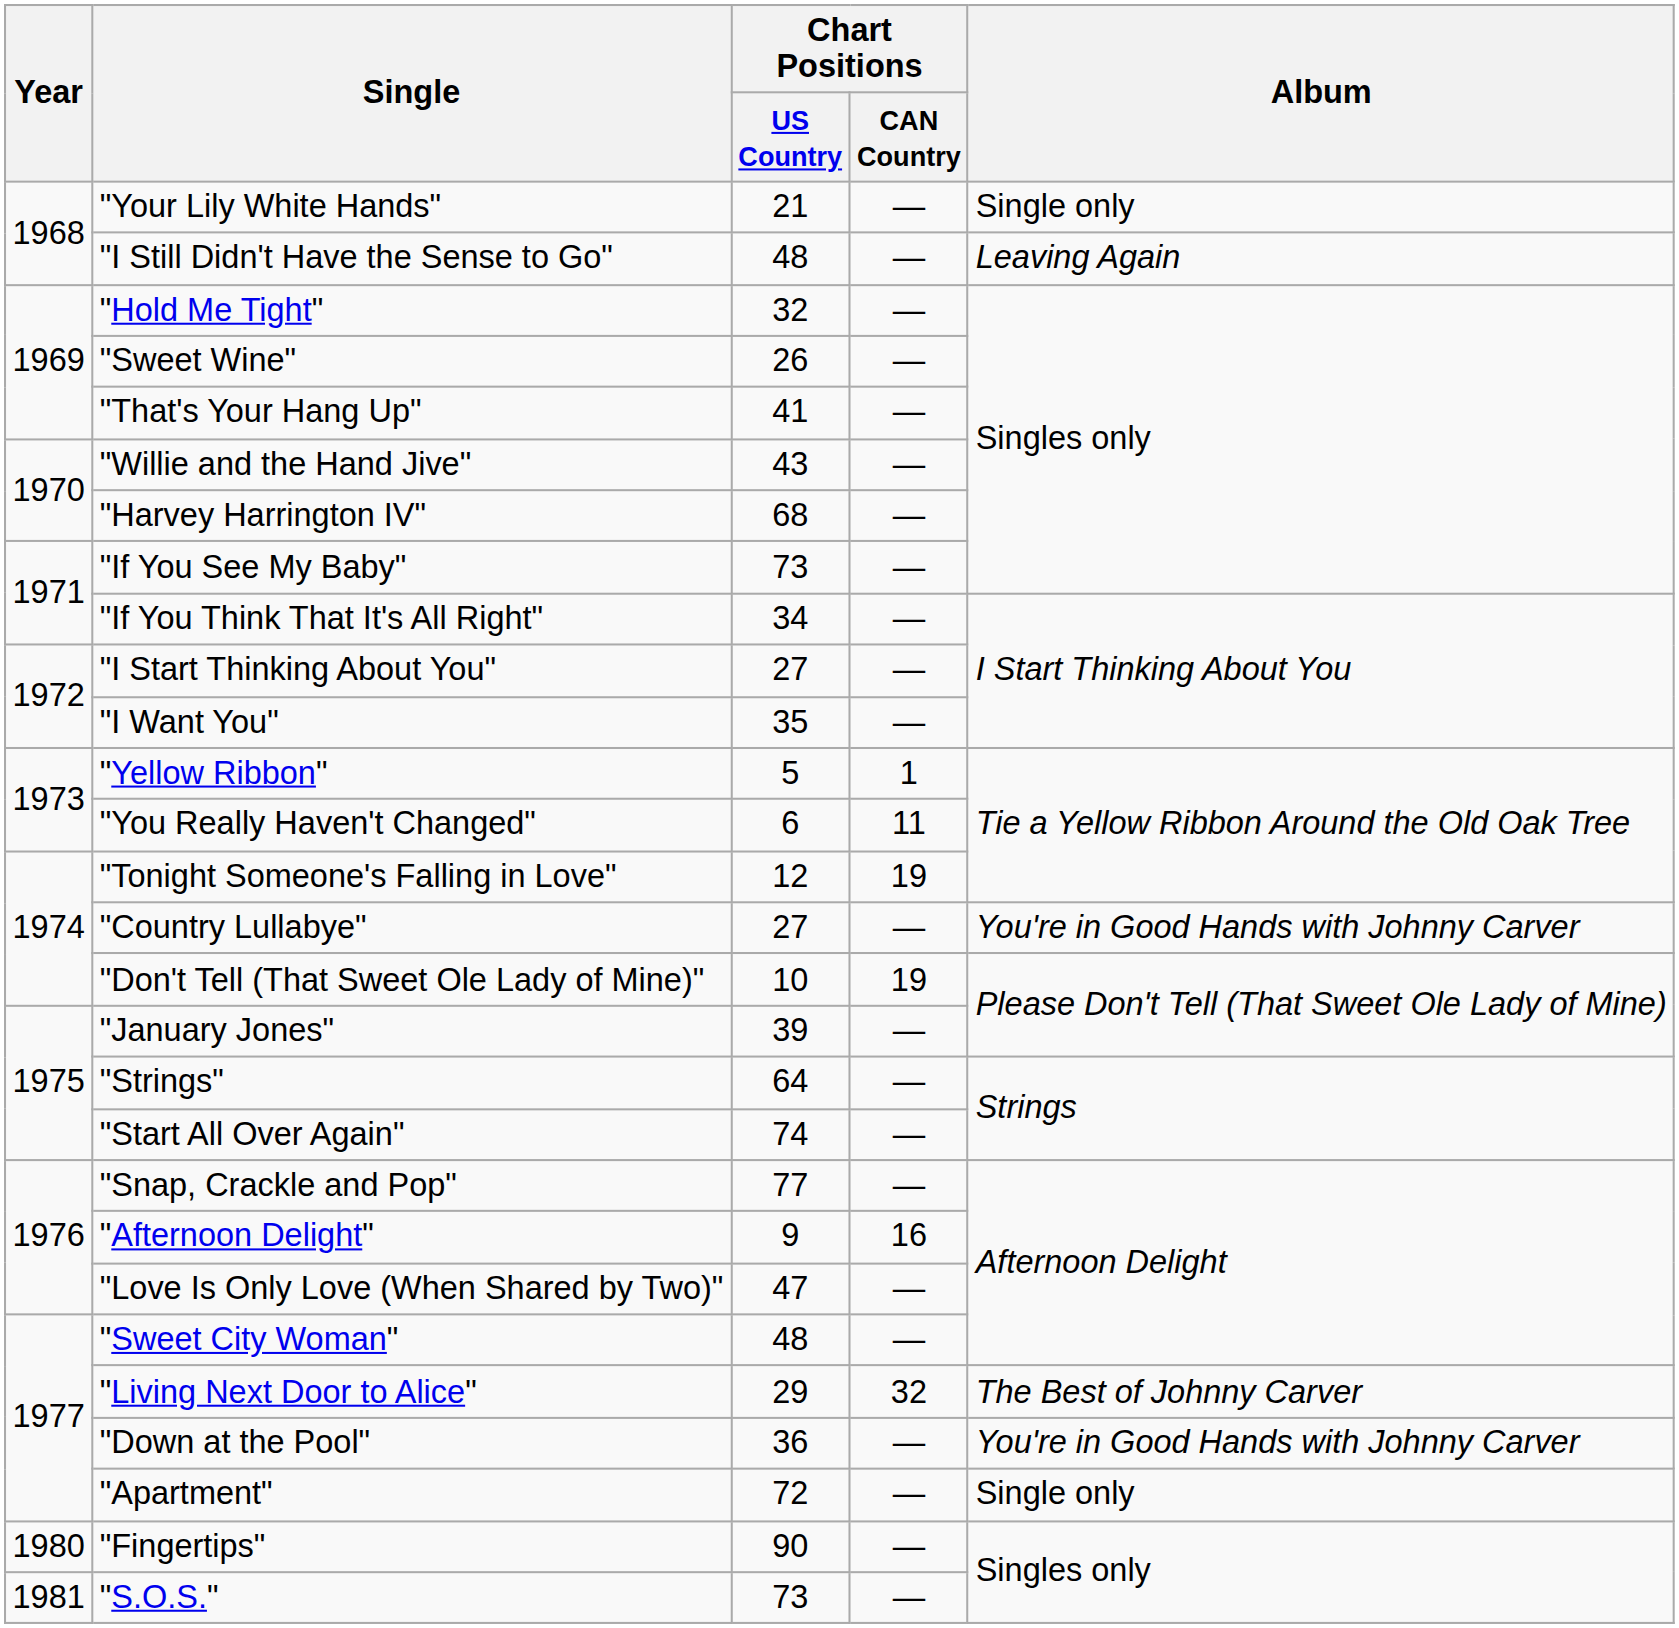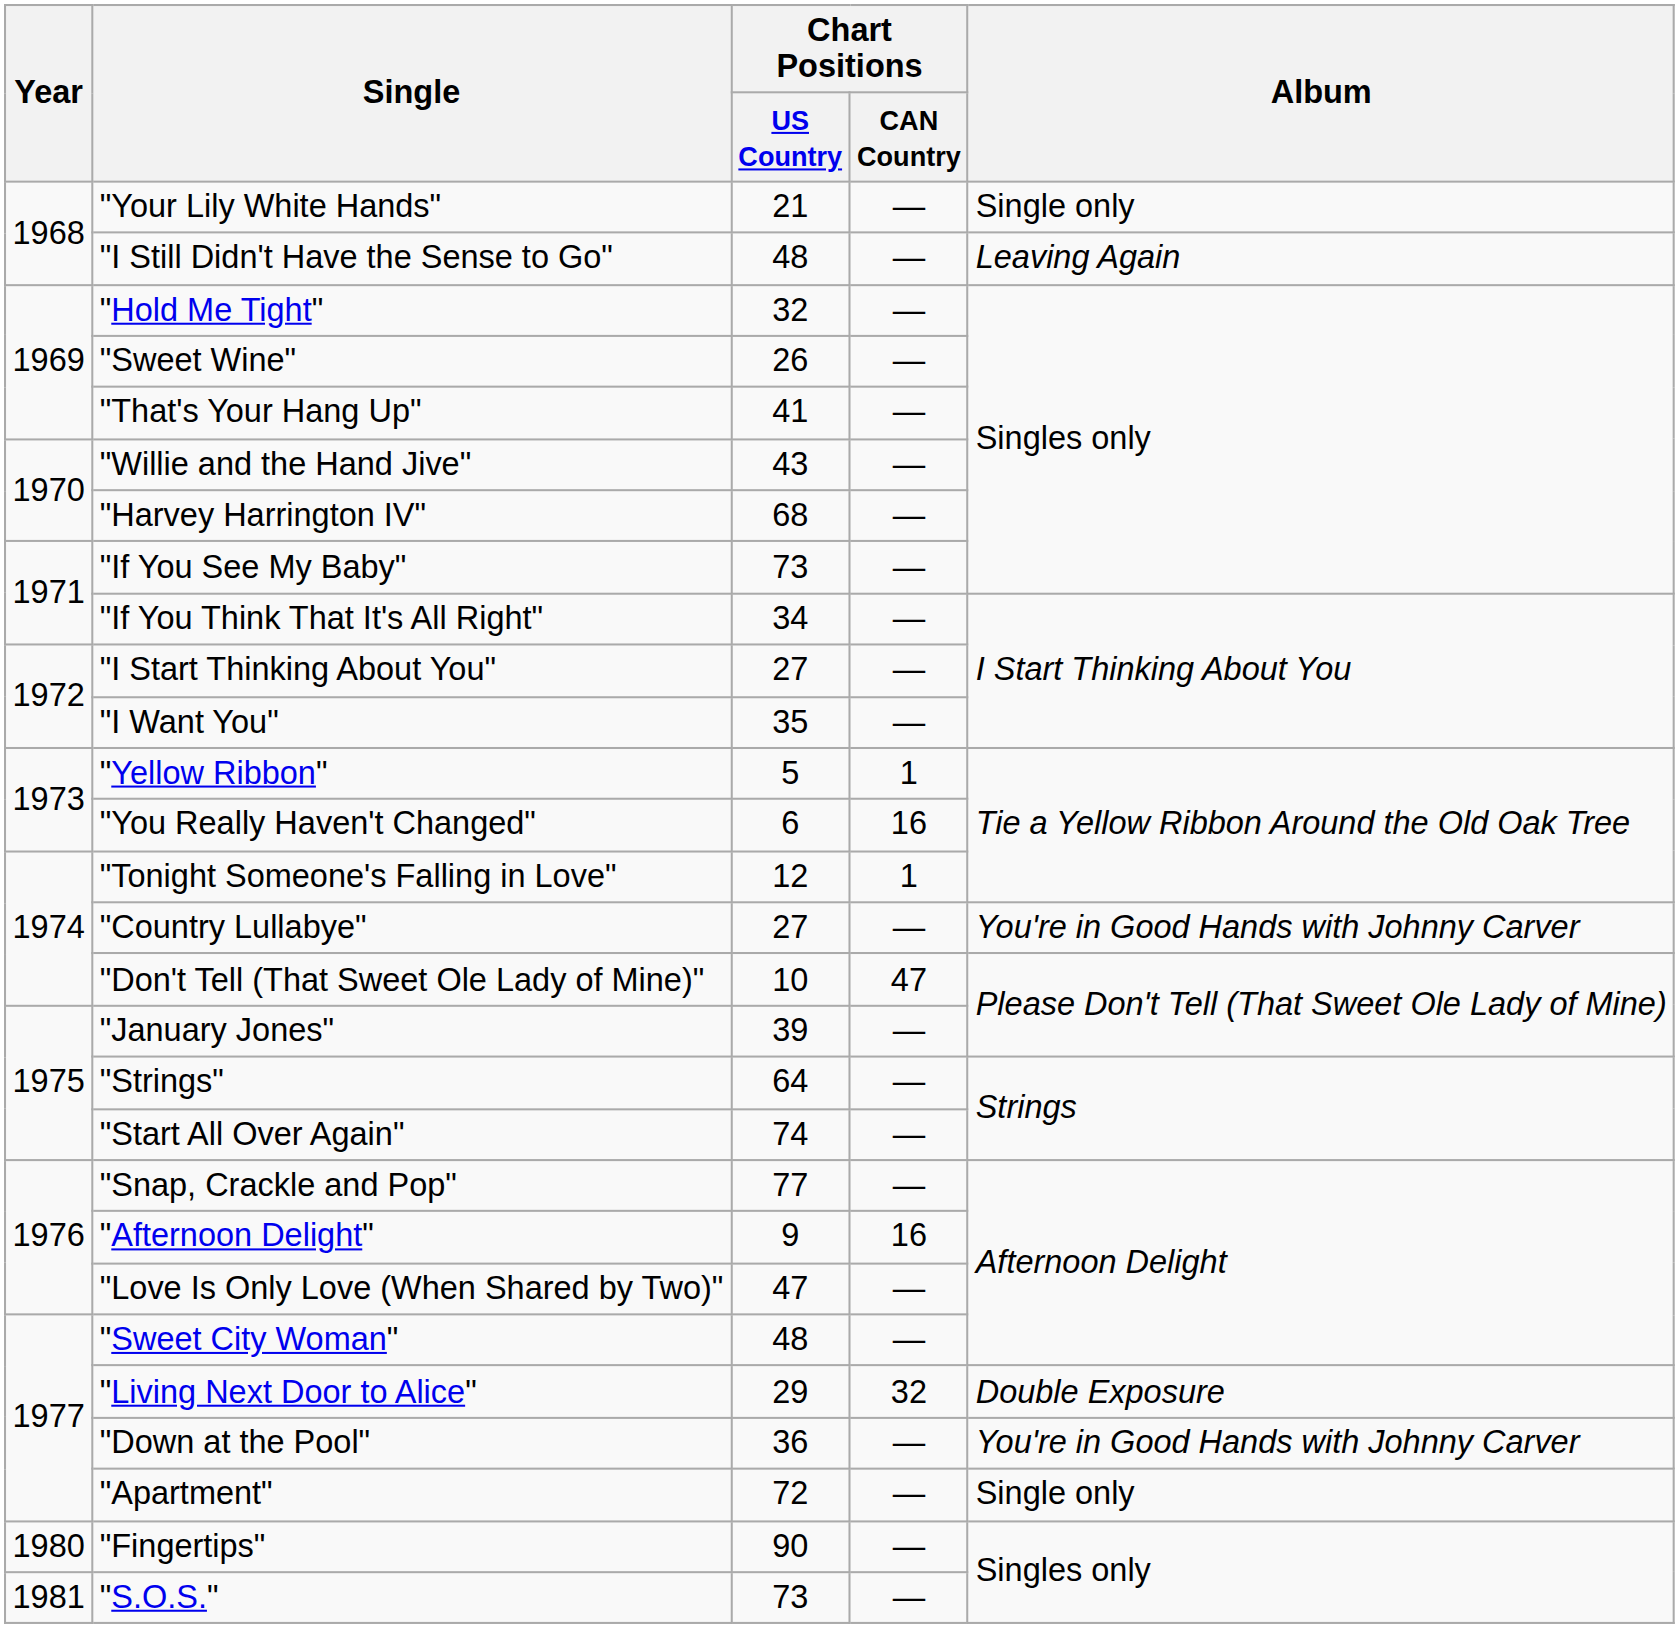 <table class="wikitable">
 <tr>
 <th rowspan="2">Year</th>
 <th rowspan="2">Single</th>
 <th colspan="2">Chart Positions</th>
 <th rowspan="2">Album</th>
 </tr>
 <tr>
 <th width="50"><small><a href='#'>US Country</a></small></th>
 <th width="50"><small>CAN Country</small></th>
 </tr>
 <tr>
 <td rowspan=2>1968</td>
 <td>"Your Lily White Hands"</td>
 <td align="center">21</td>
 <td align="center">—</td>
 <td>Single only</td>
 </tr>
 <tr>
 <td>"I Still Didn't Have the Sense to Go"</td>
 <td align="center">48</td>
 <td align="center">—</td>
 <td><em>Leaving Again</em></td>
 </tr>
 <tr>
 <td rowspan=3>1969</td>
 <td>"<a href='#'>Hold Me Tight</a>"</td>
 <td align="center">32</td>
 <td align="center">—</td>
 <td rowspan=6>Singles only</td>
 </tr>
 <tr>
 <td>"Sweet Wine"</td>
 <td align="center">26</td>
 <td align="center">—</td>
 </tr>
 <tr>
 <td>"That's Your Hang Up"</td>
 <td align="center">41</td>
 <td align="center">—</td>
 </tr>
 <tr>
 <td rowspan=2>1970</td>
 <td>"Willie and the Hand Jive"</td>
 <td align="center">43</td>
 <td align="center">—</td>
 </tr>
 <tr>
 <td>"Harvey Harrington IV"</td>
 <td align="center">68</td>
 <td align="center">—</td>
 </tr>
 <tr>
 <td rowspan=2>1971</td>
 <td>"If You See My Baby"</td>
 <td align="center">73</td>
 <td align="center">—</td>
 </tr>
 <tr>
 <td>"If You Think That It's All Right"</td>
 <td align="center">34</td>
 <td align="center">—</td>
 <td rowspan=3><em>I Start Thinking About You</em></td>
 </tr>
 <tr>
 <td rowspan=2>1972</td>
 <td>"I Start Thinking About You"</td>
 <td align="center">27</td>
 <td align="center">—</td>
 </tr>
 <tr>
 <td>"I Want You"</td>
 <td align="center">35</td>
 <td align="center">—</td>
 </tr>
 <tr>
 <td rowspan=2>1973</td>
 <td>"<a href='#'>Yellow Ribbon</a>"</td>
 <td align="center">5</td>
 <td align="center">1</td>
 <td rowspan=3><em>Tie a Yellow Ribbon Around the Old Oak Tree</em></td>
 </tr>
 <tr>
 <td>"You Really Haven't Changed"</td>
 <td align="center">6</td>
-<td align="center">11</td>
+<td align="center">16</td>
 </tr>
 <tr>
 <td rowspan=3>1974</td>
 <td>"Tonight Someone's Falling in Love"</td>
 <td align="center">12</td>
-<td align="center">19</td>
+<td align="center">1</td>
 </tr>
 <tr>
 <td>"Country Lullabye"</td>
 <td align="center">27</td>
 <td align="center">—</td>
 <td><em>You're in Good Hands with Johnny Carver</em></td>
 </tr>
 <tr>
 <td>"Don't Tell (That Sweet Ole Lady of Mine)"</td>
 <td align="center">10</td>
-<td align="center">19</td>
+<td align="center">47</td>
 <td rowspan=2><em>Please Don't Tell (That Sweet Ole Lady of Mine)</em></td>
 </tr>
 <tr>
 <td rowspan=3>1975</td>
 <td>"January Jones"</td>
 <td align="center">39</td>
 <td align="center">—</td>
 </tr>
 <tr>
 <td>"Strings"</td>
 <td align="center">64</td>
 <td align="center">—</td>
 <td rowspan=2><em>Strings</em></td>
 </tr>
 <tr>
 <td>"Start All Over Again"</td>
 <td align="center">74</td>
 <td align="center">—</td>
 </tr>
 <tr>
 <td rowspan=3>1976</td>
 <td>"Snap, Crackle and Pop"</td>
 <td align="center">77</td>
 <td align="center">—</td>
 <td rowspan=4><em>Afternoon Delight</em></td>
 </tr>
 <tr>
 <td>"<a href='#'>Afternoon Delight</a>"</td>
 <td align="center">9</td>
 <td align="center">16</td>
 </tr>
 <tr>
 <td>"Love Is Only Love (When Shared by Two)"</td>
 <td align="center">47</td>
 <td align="center">—</td>
 </tr>
 <tr>
 <td rowspan=4>1977</td>
 <td>"<a href='#'>Sweet City Woman</a>"</td>
 <td align="center">48</td>
 <td align="center">—</td>
 </tr>
 <tr>
 <td>"<a href='#'>Living Next Door to Alice</a>"</td>
 <td align="center">29</td>
 <td align="center">32</td>
-<td><em>The Best of Johnny Carver</em></td>
+<td><em>Double Exposure</em></td>
 </tr>
 <tr>
 <td>"Down at the Pool"</td>
 <td align="center">36</td>
 <td align="center">—</td>
 <td><em>You're in Good Hands with Johnny Carver</em></td>
 </tr>
 <tr>
 <td>"Apartment"</td>
 <td align="center">72</td>
 <td align="center">—</td>
 <td>Single only</td>
 </tr>
 <tr>
 <td>1980</td>
 <td>"Fingertips"</td>
 <td align="center">90</td>
 <td align="center">—</td>
 <td rowspan=2>Singles only</td>
 </tr>
 <tr>
 <td>1981</td>
 <td>"<a href='#'>S.O.S.</a>"</td>
 <td align="center">73</td>
 <td align="center">—</td>
 </tr>
 </table>
